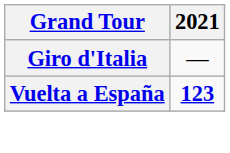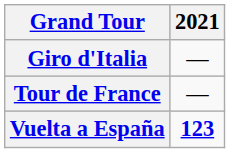 <table class="wikitable plainrowheaders">
 <tr>
 <th scope="col"><a href='#'>Grand Tour</a></th>
 <th scope="col">2021</th>
 </tr>
 <tr style="text-align:center;">
 <th scope="row"> <a href='#'>Giro d'Italia</a></th>
 <td>—</td>
 </tr>
 <tr style="text-align:center;">
+<th scope="row"> <a href='#'>Tour de France</a></th>
+<td>—</td>
+</tr>
+<tr style="text-align:center;">
 <th scope="row"> <a href='#'>Vuelta a España</a></th>
 <td><strong><a href='#'>123</a></strong></td>
 </tr>
 </table>
